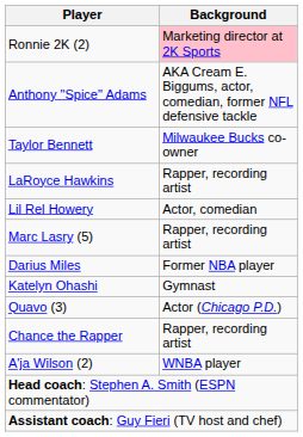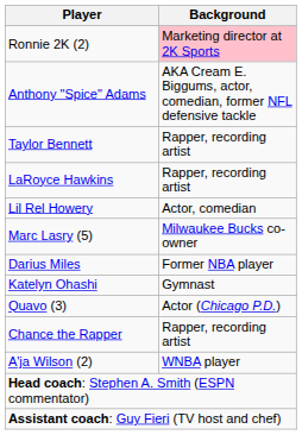 <table class="wikitable">
 <tr>
 <th width=180>Player</th>
 <th width=160>Background</th>
 </tr>
 <tr>
 <td>Ronnie 2K (2)</td>
 <td style="background: pink;">Marketing director at <a href='#'>2K Sports</a></td>
 </tr>
 <tr>
 <td><a href='#'>Anthony "Spice" Adams</a></td>
 <td>AKA Cream E. Biggums, actor, comedian, former <a href='#'>NFL</a> defensive tackle</td>
 </tr>
 <tr>
 <td><a href='#'>Taylor Bennett</a></td>
-<td><a href='#'>Milwaukee Bucks</a> co-owner</td>
+<td>Rapper, recording artist</td>
 </tr>
 <tr>
 <td><a href='#'>LaRoyce Hawkins</a></td>
 <td>Rapper, recording artist</td>
 </tr>
 <tr>
 <td><a href='#'>Lil Rel Howery</a></td>
 <td>Actor, comedian</td>
 </tr>
 <tr>
 <td><a href='#'>Marc Lasry</a> (5)</td>
-<td>Rapper, recording artist</td>
+<td><a href='#'>Milwaukee Bucks</a> co-owner</td>
 </tr>
 <tr>
 <td><a href='#'>Darius Miles</a></td>
 <td>Former <a href='#'>NBA</a> player</td>
 </tr>
 <tr>
 <td><a href='#'>Katelyn Ohashi</a></td>
 <td>Gymnast</td>
 </tr>
 <tr>
 <td><a href='#'>Quavo</a> (3)</td>
 <td>Actor (<em><a href='#'>Chicago P.D.</a></em>)</td>
 </tr>
 <tr>
 <td><a href='#'>Chance the Rapper</a></td>
 <td>Rapper, recording artist</td>
 </tr>
 <tr>
 <td><a href='#'>A'ja Wilson</a> (2)</td>
 <td><a href='#'>WNBA</a> player</td>
 </tr>
 <tr>
 <td colspan="3"><strong>Head coach</strong>: <a href='#'>Stephen A. Smith</a> (<a href='#'>ESPN</a> commentator)</td>
 </tr>
 <tr>
 <td colspan="3"><strong>Assistant coach</strong>: <a href='#'>Guy Fieri</a> (TV host and chef)</td>
 </tr>
 </table>
